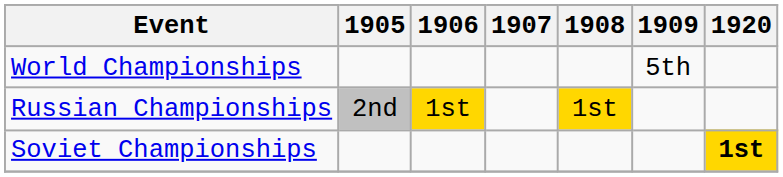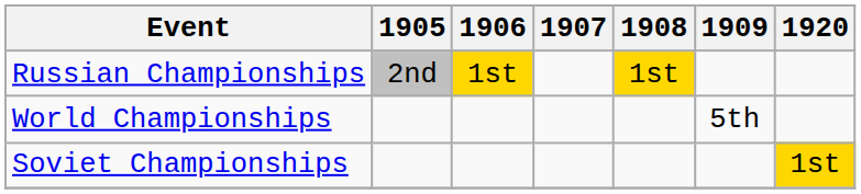 <table class="wikitable">
 <tr>
 <th>Event</th>
 <th>1905</th>
 <th>1906</th>
 <th>1907</th>
 <th>1908</th>
 <th>1909</th>
 <th>1920</th>
 </tr>
 <tr>
+<td><a href='#'>Russian Championships</a></td>
+<td align="center" bgcolor="silver">2nd</td>
+<td align="center" bgcolor="gold">1st</td>
+<td></td>
+<td align="center" bgcolor="gold">1st</td>
+<td></td>
+<td></td>
+</tr>
+<tr>
 <td><a href='#'>World Championships</a></td>
 <td></td>
 <td></td>
 <td></td>
 <td></td>
 <td align="center">5th</td>
 <td></td>
 </tr>
 <tr>
-<td><a href='#'>Russian Championships</a></td>
-<td align="center" bgcolor="silver">2nd</td>
-<td align="center" bgcolor="gold">1st</td>
-<td></td>
-<td align="center" bgcolor="gold">1st</td>
-<td></td>
-<td></td>
-</tr>
-<tr>
 <td><a href='#'>Soviet Championships</a></td>
 <td></td>
 <td></td>
 <td></td>
 <td></td>
 <td></td>
-<td align="center" bgcolor="gold"><strong>1st</strong></td>
+<td align="center" bgcolor="gold">1st</td>
 </tr>
 <tr>
 </tr>
 </table>
